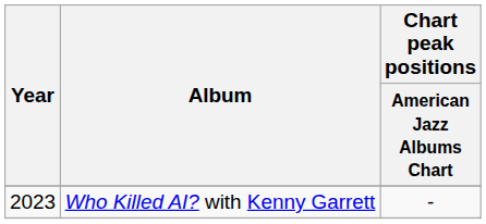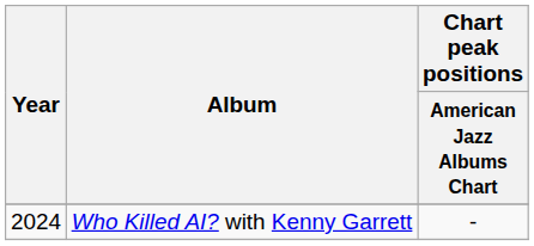 <table class="wikitable">
 <tr>
 <th rowspan="2">Year</th>
 <th rowspan="2">Album</th>
 <th colspan="4">Chart peak positions</th>
 </tr>
 <tr>
 <th width="35"><small>American Jazz Albums Chart</small></th>
 </tr>
 <tr>
 </tr>
 <tr>
-<td>2023</td>
+<td>2024</td>
 <td><em><a href='#'>Who Killed AI?</a></em> with <a href='#'>Kenny Garrett</a></td>
 <td align="center">-</td>
 </tr>
 <tr>
 </tr>
 </table>
